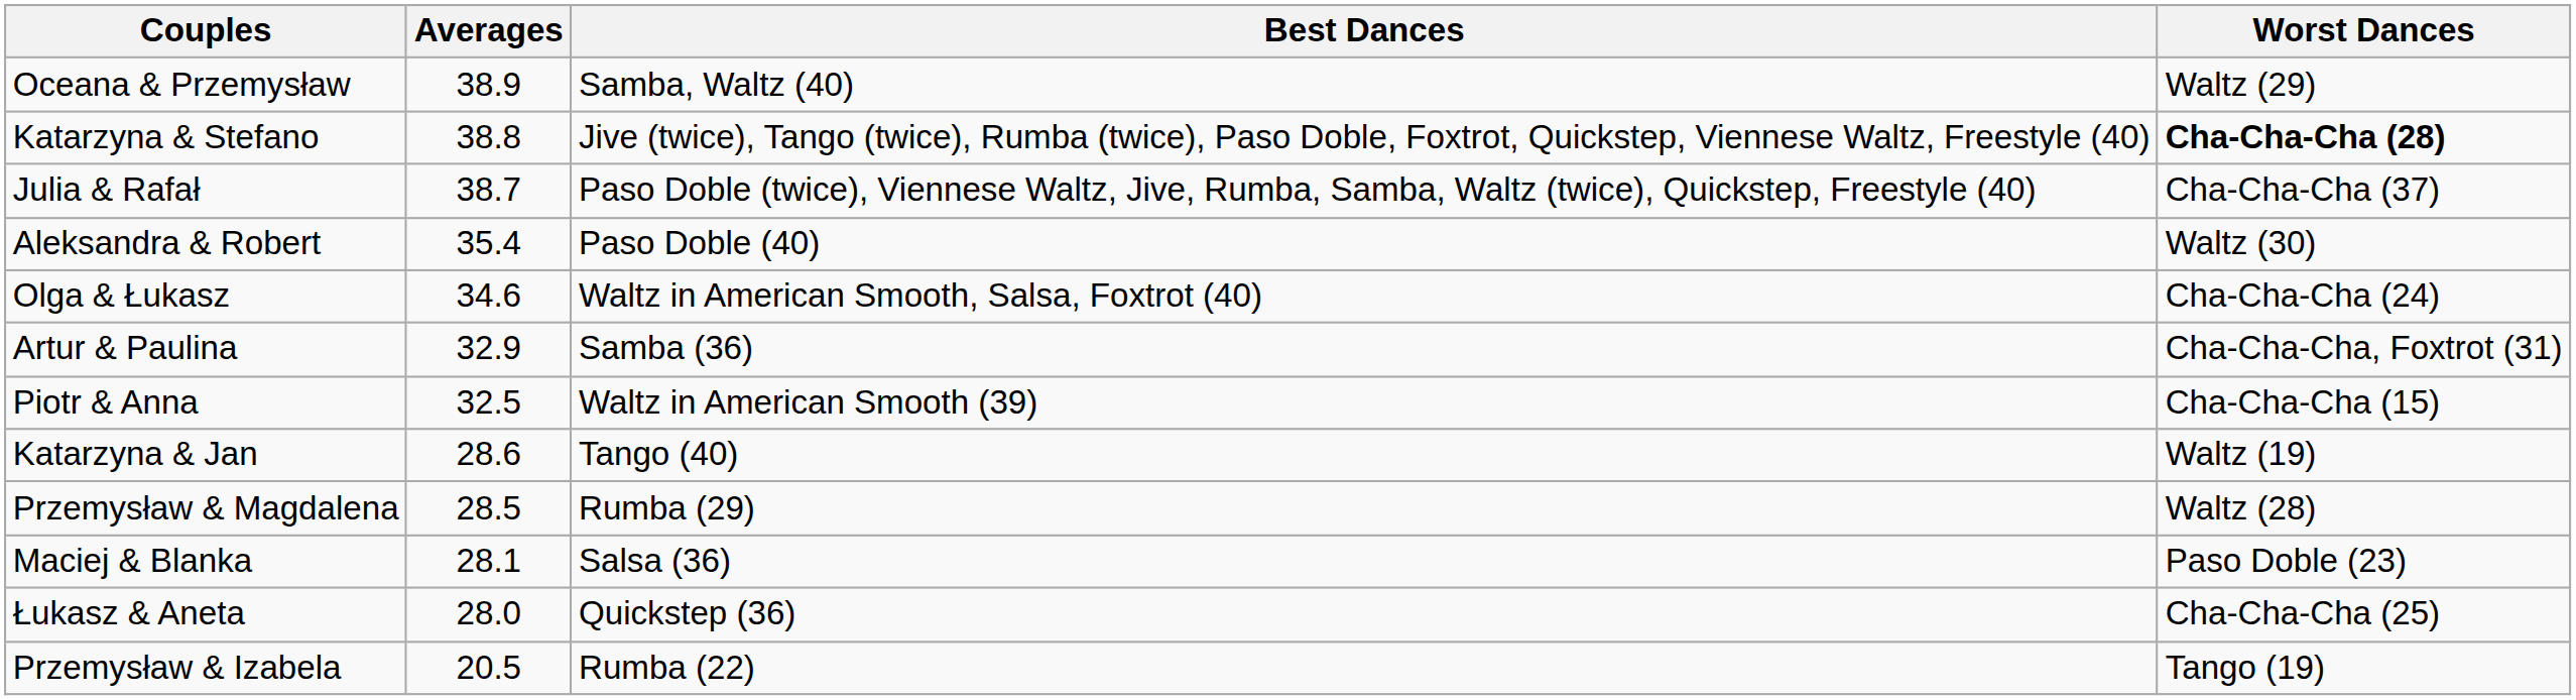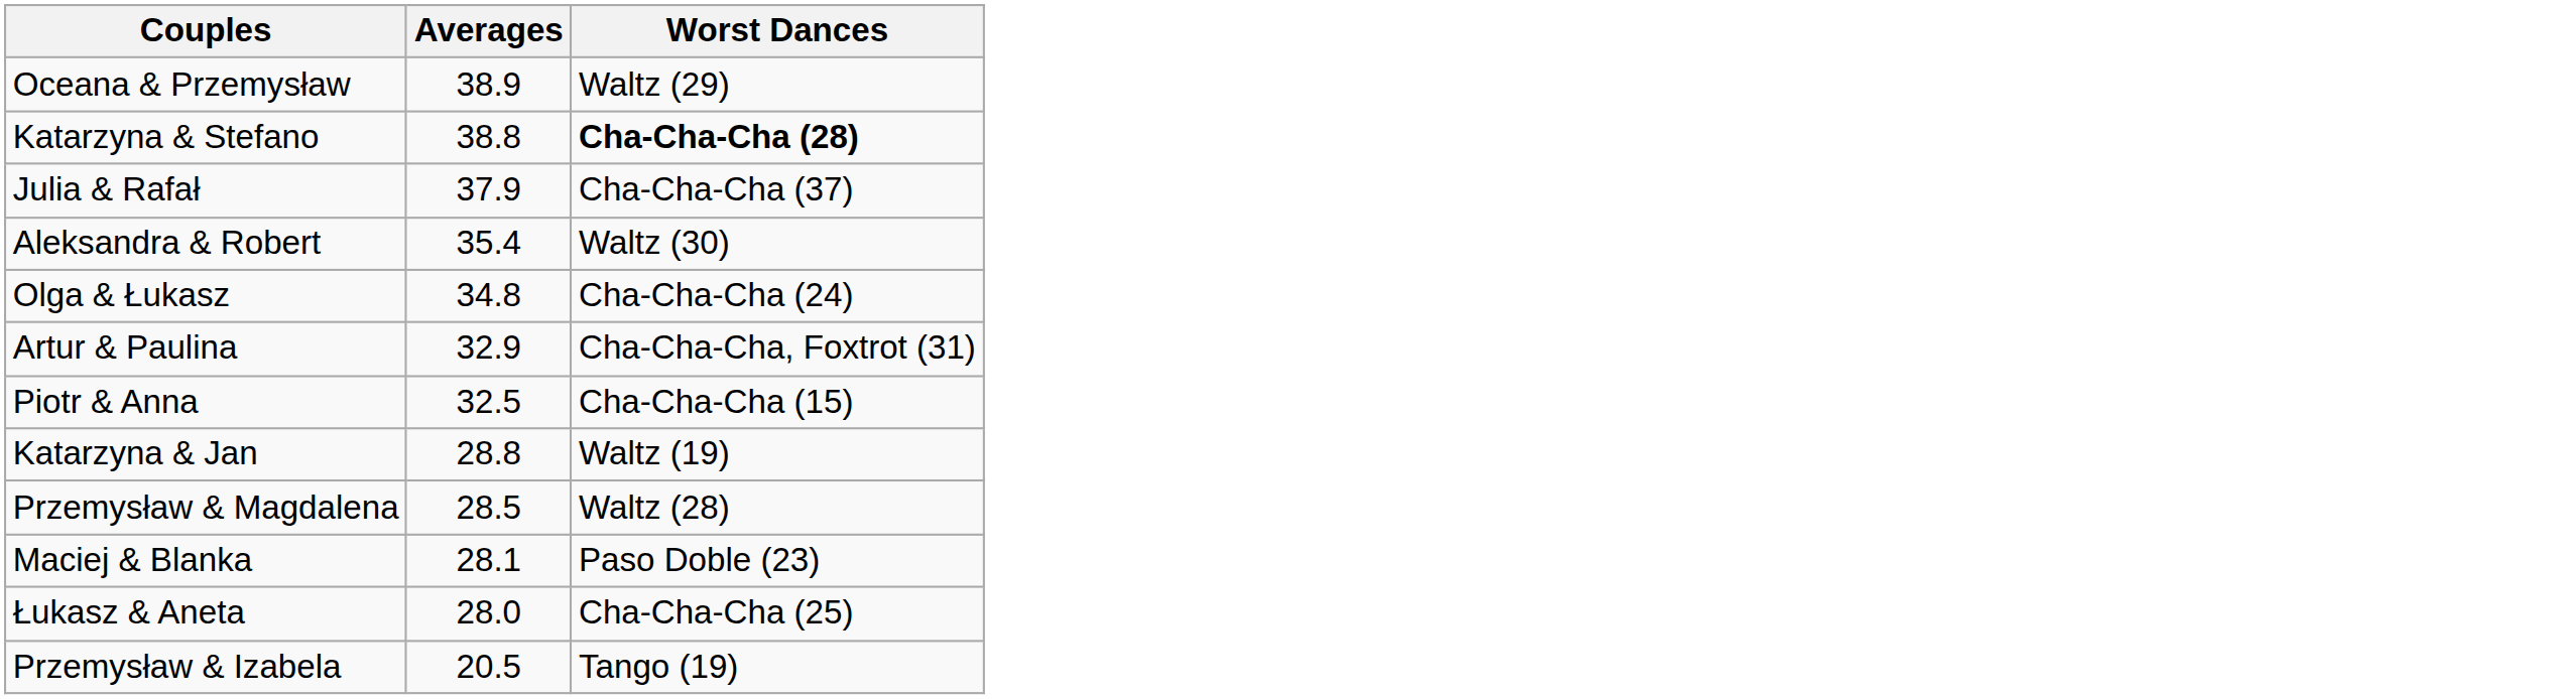 <table class="wikitable">
 <tr>
 <th>Couples</th>
 <th>Averages</th>
-<th>Best Dances</th>
 <th>Worst Dances</th>
 </tr>
 <tr>
 <td>Oceana & Przemysław</td>
 <td style="text-align:center;">38.9</td>
-<td>Samba, Waltz (40)</td>
 <td>Waltz (29)</td>
 </tr>
 <tr>
 <td>Katarzyna & Stefano</td>
 <td style="text-align:center;">38.8</td>
-<td>Jive (twice), Tango (twice), Rumba (twice), Paso Doble, Foxtrot, Quickstep, Viennese Waltz, Freestyle (40)</td>
 <td><strong>Cha-Cha-Cha (28)</strong></td>
 </tr>
 <tr>
 <td>Julia & Rafał</td>
-<td style="text-align:center;">38.7</td>
-<td>Paso Doble (twice), Viennese Waltz, Jive, Rumba, Samba, Waltz (twice), Quickstep, Freestyle (40)</td>
+<td style="text-align:center;">37.9</td>
 <td>Cha-Cha-Cha (37)</td>
 </tr>
 <tr>
 <td>Aleksandra & Robert</td>
 <td style="text-align:center;">35.4</td>
-<td>Paso Doble (40)</td>
 <td>Waltz (30)</td>
 </tr>
 <tr>
 <td>Olga & Łukasz</td>
-<td style="text-align:center;">34.6</td>
-<td>Waltz in American Smooth, Salsa, Foxtrot (40)</td>
+<td style="text-align:center;">34.8</td>
 <td>Cha-Cha-Cha (24)</td>
 </tr>
 <tr>
 <td>Artur & Paulina</td>
 <td style="text-align:center;">32.9</td>
-<td>Samba (36)</td>
 <td>Cha-Cha-Cha, Foxtrot (31)</td>
 </tr>
 <tr>
 <td>Piotr & Anna</td>
 <td style="text-align:center;">32.5</td>
-<td>Waltz in American Smooth (39)</td>
 <td>Cha-Cha-Cha (15)</td>
 </tr>
 <tr>
 <td>Katarzyna & Jan</td>
-<td style="text-align:center;">28.6</td>
-<td>Tango (40)</td>
+<td style="text-align:center;">28.8</td>
 <td>Waltz (19)</td>
 </tr>
 <tr>
 <td>Przemysław & Magdalena</td>
 <td style="text-align:center;">28.5</td>
-<td>Rumba (29)</td>
 <td>Waltz (28)</td>
 </tr>
 <tr>
 <td>Maciej & Blanka</td>
 <td style="text-align:center;">28.1</td>
-<td>Salsa (36)</td>
 <td>Paso Doble (23)</td>
 </tr>
 <tr>
 <td>Łukasz & Aneta</td>
 <td style="text-align:center;">28.0</td>
-<td>Quickstep (36)</td>
 <td>Cha-Cha-Cha (25)</td>
 </tr>
 <tr>
 <td>Przemysław & Izabela</td>
 <td style="text-align:center;">20.5</td>
-<td>Rumba (22)</td>
 <td>Tango (19)</td>
 </tr>
 </table>
